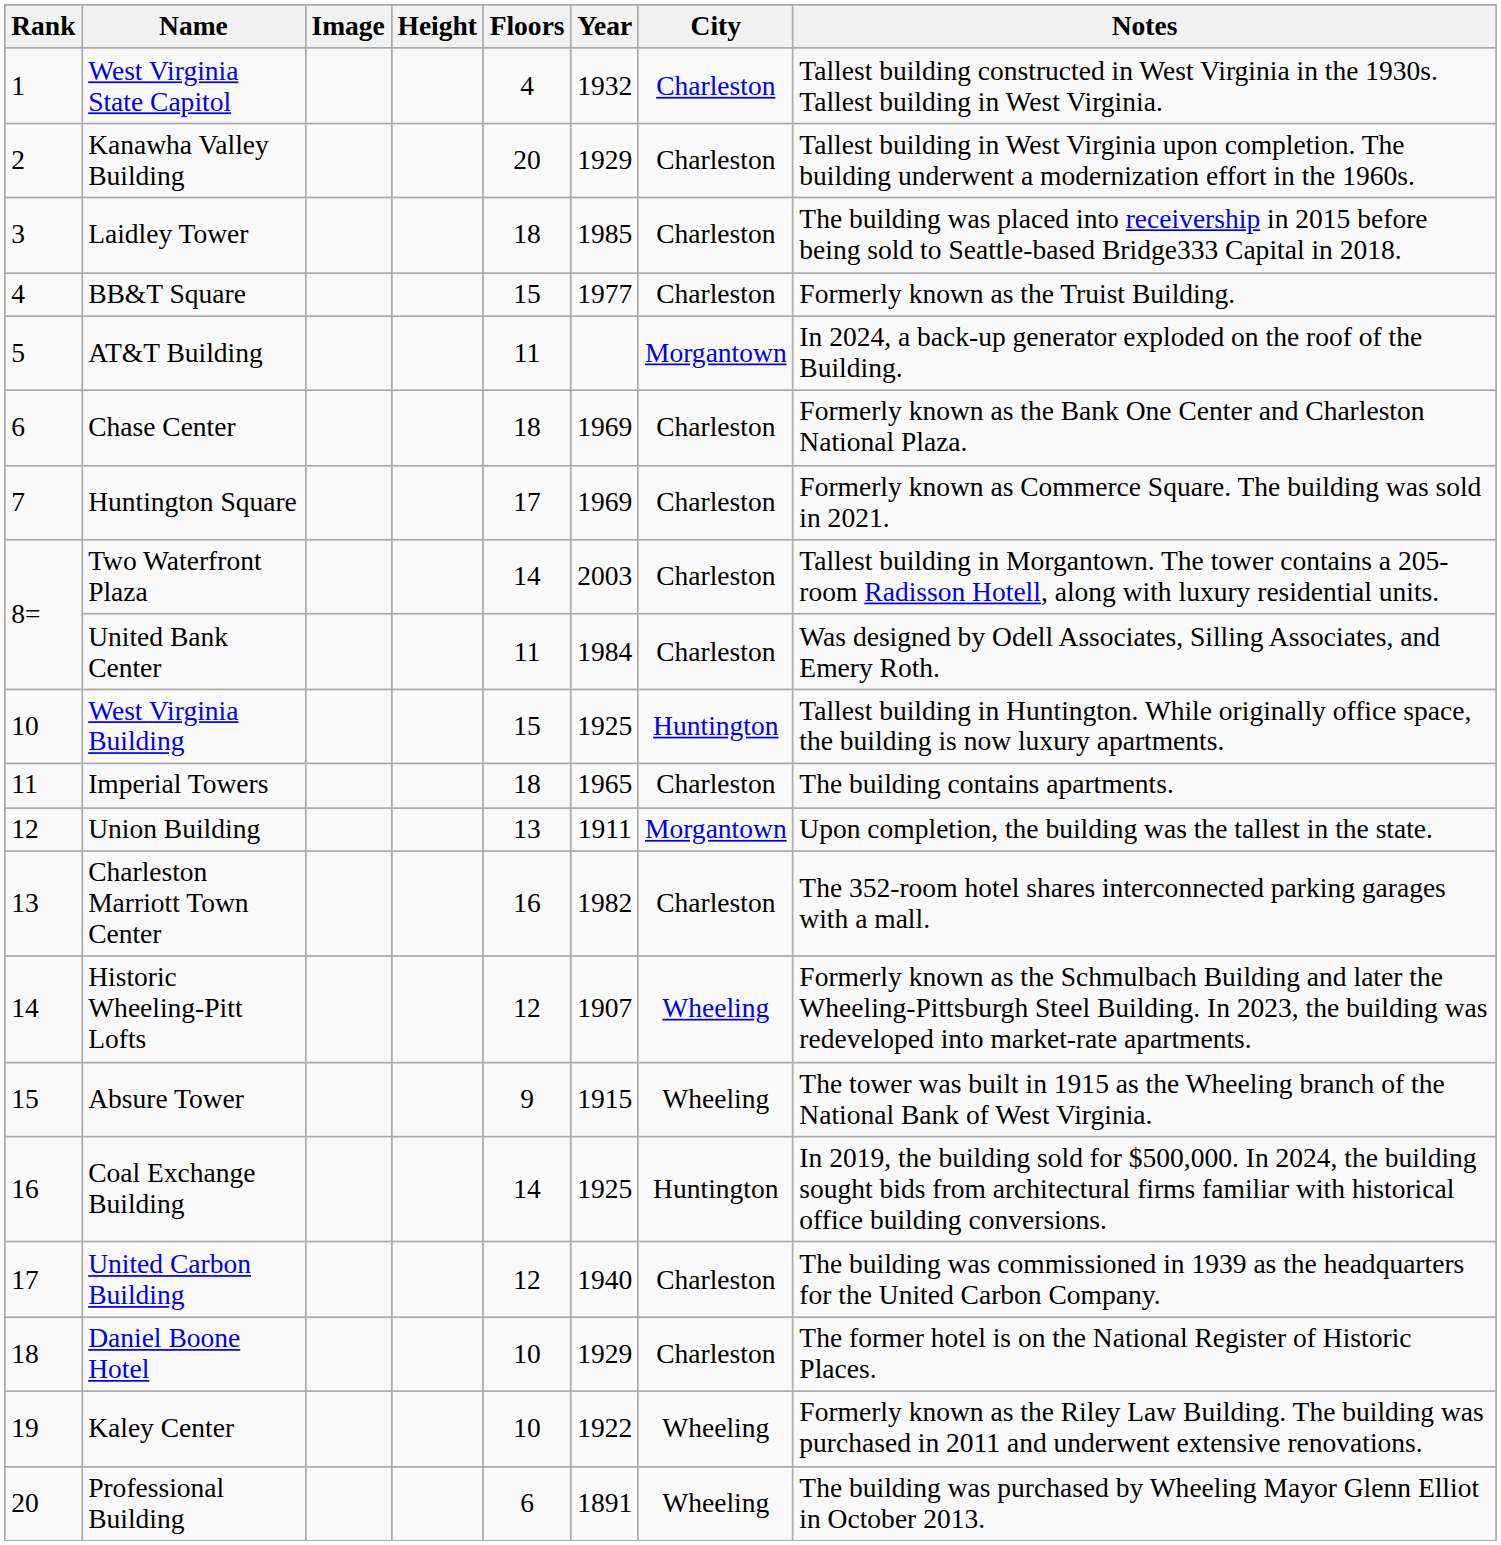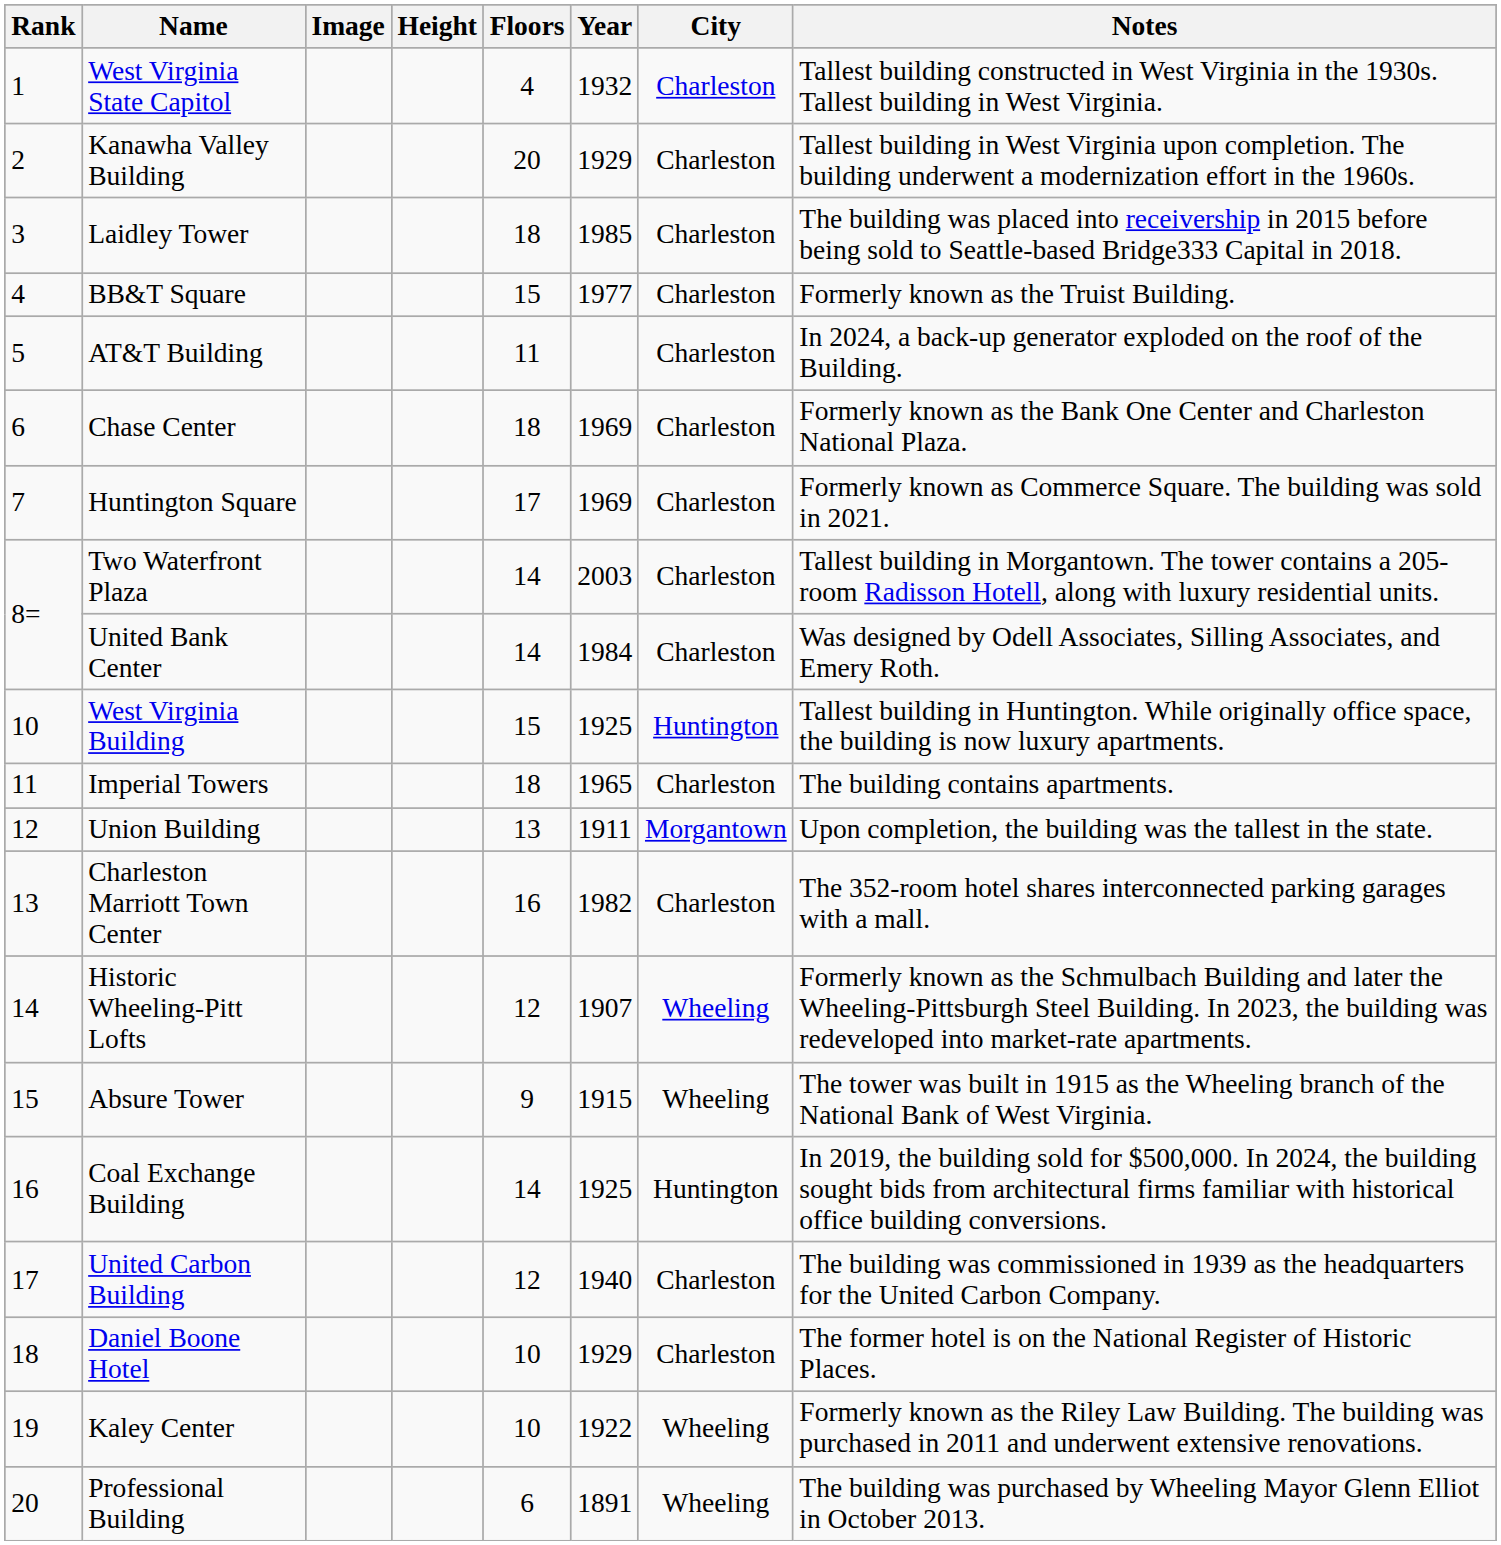 <table class="wikitable sortable">
 <tr>
 <th>Rank</th>
 <th>Name</th>
 <th class="unsortable">Image</th>
 <th>Height<br></th>
 <th>Floors</th>
 <th>Year</th>
 <th>City</th>
 <th class="unsortable">Notes</th>
 </tr>
 <tr>
 <td>1</td>
 <td><a href='#'>West Virginia State Capitol</a></td>
 <td></td>
 <td align="center"></td>
 <td align="center">4</td>
 <td align="center">1932</td>
 <td align="center"><a href='#'>Charleston</a></td>
 <td>Tallest building constructed in West Virginia in the 1930s. Tallest building in West Virginia.</td>
 </tr>
 <tr>
 <td>2</td>
 <td>Kanawha Valley Building</td>
 <td></td>
 <td align="center"></td>
 <td align="center">20</td>
 <td align="center">1929</td>
 <td align="center">Charleston</td>
 <td>Tallest building in West Virginia upon completion. The building underwent a modernization effort in the 1960s.</td>
 </tr>
 <tr>
 <td>3</td>
 <td>Laidley Tower</td>
 <td></td>
 <td align="center"></td>
 <td align="center">18</td>
 <td align="center">1985</td>
 <td align="center">Charleston</td>
 <td>The building was placed into <a href='#'>receivership</a> in 2015 before being sold to Seattle-based Bridge333 Capital in 2018.</td>
 </tr>
 <tr>
 <td>4</td>
 <td>BB&T Square</td>
 <td></td>
 <td align="center"></td>
 <td align="center">15</td>
 <td align="center">1977</td>
 <td align="center">Charleston</td>
 <td>Formerly known as the Truist Building.</td>
 </tr>
 <tr>
 <td>5</td>
 <td>AT&T Building</td>
 <td></td>
 <td align="center"></td>
 <td align="center">11</td>
 <td align="center"></td>
-<td align="center"><a href='#'>Morgantown</a></td>
+<td align="center">Charleston</td>
 <td>In 2024, a back-up generator exploded on the roof of the Building.</td>
 </tr>
 <tr>
 <td>6</td>
 <td>Chase Center</td>
 <td></td>
 <td align="center"></td>
 <td align="center">18</td>
 <td align="center">1969</td>
 <td align="center">Charleston</td>
 <td>Formerly known as the Bank One Center and Charleston National Plaza.</td>
 </tr>
 <tr>
 <td>7</td>
 <td>Huntington Square</td>
 <td></td>
 <td align="center"></td>
 <td align="center">17</td>
 <td align="center">1969</td>
 <td align="center">Charleston</td>
 <td>Formerly known as Commerce Square. The building was sold in 2021.</td>
 </tr>
 <tr>
 <td rowspan="2">8=</td>
 <td>Two Waterfront Plaza</td>
 <td></td>
 <td align="center"></td>
 <td align="center">14</td>
 <td align="center">2003</td>
 <td align="center">Charleston</td>
 <td>Tallest building in Morgantown. The tower contains a 205-room <a href='#'>Radisson Hotell</a>, along with luxury residential units.</td>
 </tr>
 <tr>
 <td>United Bank Center</td>
 <td></td>
 <td align="center"></td>
-<td align="center">11</td>
+<td align="center">14</td>
 <td align="center">1984</td>
 <td align="center">Charleston</td>
 <td>Was designed by Odell Associates, Silling Associates, and Emery Roth.</td>
 </tr>
 <tr>
 <td>10</td>
 <td><a href='#'>West Virginia Building</a></td>
 <td></td>
 <td align="center"></td>
 <td align="center">15</td>
 <td align="center">1925</td>
 <td align="center"><a href='#'>Huntington</a></td>
 <td>Tallest building in Huntington. While originally office space, the building is now luxury apartments.</td>
 </tr>
 <tr>
 <td>11</td>
 <td>Imperial Towers</td>
 <td></td>
 <td align="center"></td>
 <td align="center">18</td>
 <td align="center">1965</td>
 <td align="center">Charleston</td>
 <td>The building contains apartments.</td>
 </tr>
 <tr>
 <td>12</td>
 <td>Union Building</td>
 <td></td>
 <td align="center"></td>
 <td align="center">13</td>
 <td align="center">1911</td>
 <td align="center"><a href='#'>Morgantown</a></td>
 <td>Upon completion, the building was the tallest in the state.</td>
 </tr>
 <tr>
 <td>13</td>
 <td>Charleston Marriott Town Center</td>
 <td></td>
 <td align="center"></td>
 <td align="center">16</td>
 <td align="center">1982</td>
 <td align="center">Charleston</td>
 <td>The 352-room hotel shares interconnected parking garages with a mall.</td>
 </tr>
 <tr>
 <td>14</td>
 <td>Historic Wheeling-Pitt Lofts</td>
 <td></td>
 <td align="center"></td>
 <td align="center">12</td>
 <td align="center">1907</td>
 <td align="center"><a href='#'>Wheeling</a></td>
 <td>Formerly known as the Schmulbach Building and later the Wheeling-Pittsburgh Steel Building. In 2023, the building was redeveloped into market-rate apartments.</td>
 </tr>
 <tr>
 <td>15</td>
 <td>Absure Tower</td>
 <td></td>
 <td align="center"></td>
 <td align="center">9</td>
 <td align="center">1915</td>
 <td align="center">Wheeling</td>
 <td>The tower was built in 1915 as the Wheeling branch of the National Bank of West Virginia.</td>
 </tr>
 <tr>
 <td>16</td>
 <td>Coal Exchange Building</td>
 <td></td>
 <td align="center"></td>
 <td align="center">14</td>
 <td align="center">1925</td>
 <td align="center">Huntington</td>
 <td>In 2019, the building sold for $500,000. In 2024, the building sought bids from architectural firms familiar with historical office building conversions.</td>
 </tr>
 <tr>
 <td>17</td>
 <td><a href='#'>United Carbon Building</a></td>
 <td></td>
 <td align="center"></td>
 <td align="center">12</td>
 <td align="center">1940</td>
 <td align="center">Charleston</td>
 <td>The building was commissioned in 1939 as the headquarters for the United Carbon Company.</td>
 </tr>
 <tr>
 <td>18</td>
 <td><a href='#'>Daniel Boone Hotel</a></td>
 <td></td>
 <td align="center"></td>
 <td align="center">10</td>
 <td align="center">1929</td>
 <td align="center">Charleston</td>
 <td>The former hotel is on the National Register of Historic Places.</td>
 </tr>
 <tr>
 <td>19</td>
 <td>Kaley Center</td>
 <td></td>
 <td align="center"></td>
 <td align="center">10</td>
 <td align="center">1922</td>
 <td align="center">Wheeling</td>
 <td>Formerly known as the Riley Law Building. The building was purchased in 2011 and underwent extensive renovations.</td>
 </tr>
 <tr>
 <td>20</td>
 <td>Professional Building</td>
 <td></td>
 <td align="center"></td>
 <td align="center">6</td>
 <td align="center">1891</td>
 <td align="center">Wheeling</td>
 <td>The building was purchased by Wheeling Mayor Glenn Elliot in October 2013.</td>
 </tr>
 </table>
